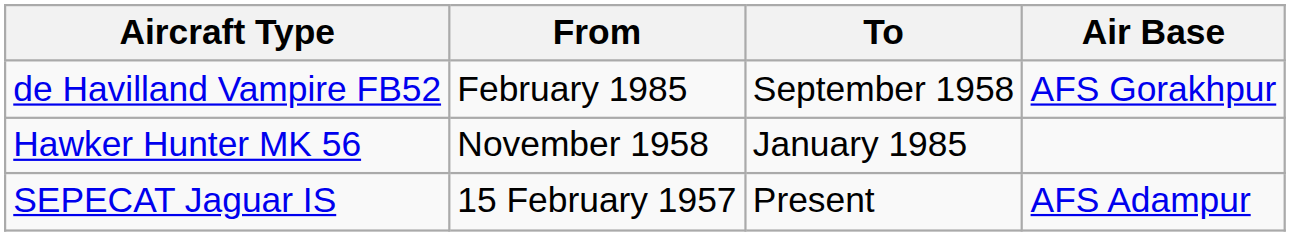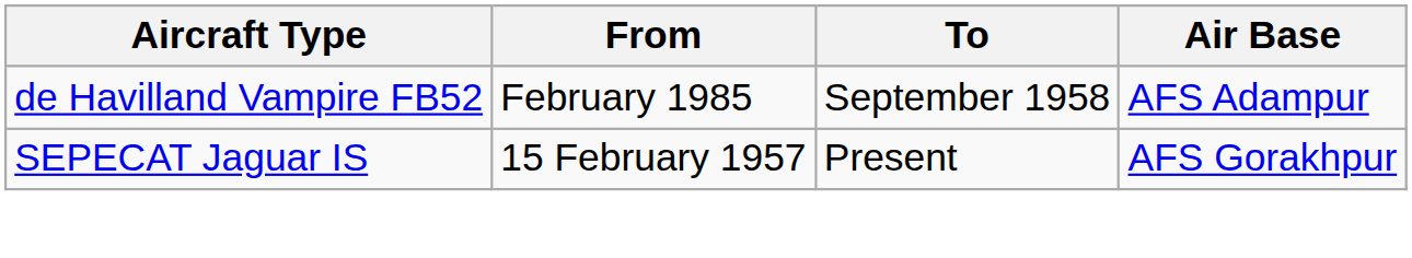 <table class="wikitable">
 <tr>
 <th>Aircraft Type</th>
 <th>From</th>
 <th>To</th>
 <th>Air Base</th>
 </tr>
 <tr>
 <td><a href='#'>de Havilland Vampire FB52</a></td>
 <td>February 1985</td>
 <td>September 1958</td>
-<td><a href='#'>AFS Gorakhpur</a></td>
-</tr>
-<tr>
-<td><a href='#'>Hawker Hunter MK 56</a></td>
-<td>November 1958</td>
-<td>January 1985</td>
-<td></td>
+<td><a href='#'>AFS Adampur</a></td>
 </tr>
 <tr>
 <td><a href='#'>SEPECAT Jaguar IS</a></td>
 <td>15 February 1957</td>
 <td>Present</td>
-<td><a href='#'>AFS Adampur</a></td>
+<td><a href='#'>AFS Gorakhpur</a></td>
 </tr>
 </table>
